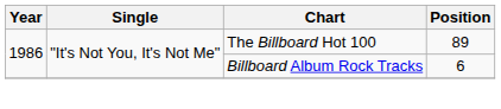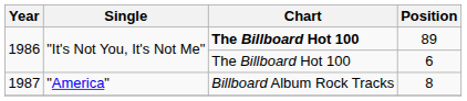 <table class="wikitable">
 <tr>
 <th>Year</th>
 <th>Single</th>
 <th>Chart</th>
 <th>Position</th>
 </tr>
 <tr>
 <td rowspan="2">1986</td>
 <td rowspan="2">"It's Not You, It's Not Me"</td>
-<td>The <em>Billboard</em> Hot 100</td>
+<td><strong>The <em>Billboard</em> Hot 100</strong></td>
 <td align="center">89</td>
 </tr>
 <tr>
-<td><em>Billboard</em> <a href='#'>Album Rock Tracks</a></td>
+<td>The <em>Billboard</em> Hot 100</td>
 <td align="center">6</td>
+</tr>
+<tr>
+<td>1987</td>
+<td>"<a href='#'>America</a>"</td>
+<td><em>Billboard</em> Album Rock Tracks</td>
+<td align="center">8</td>
 </tr>
 <tr>
 </tr>
 </table>
